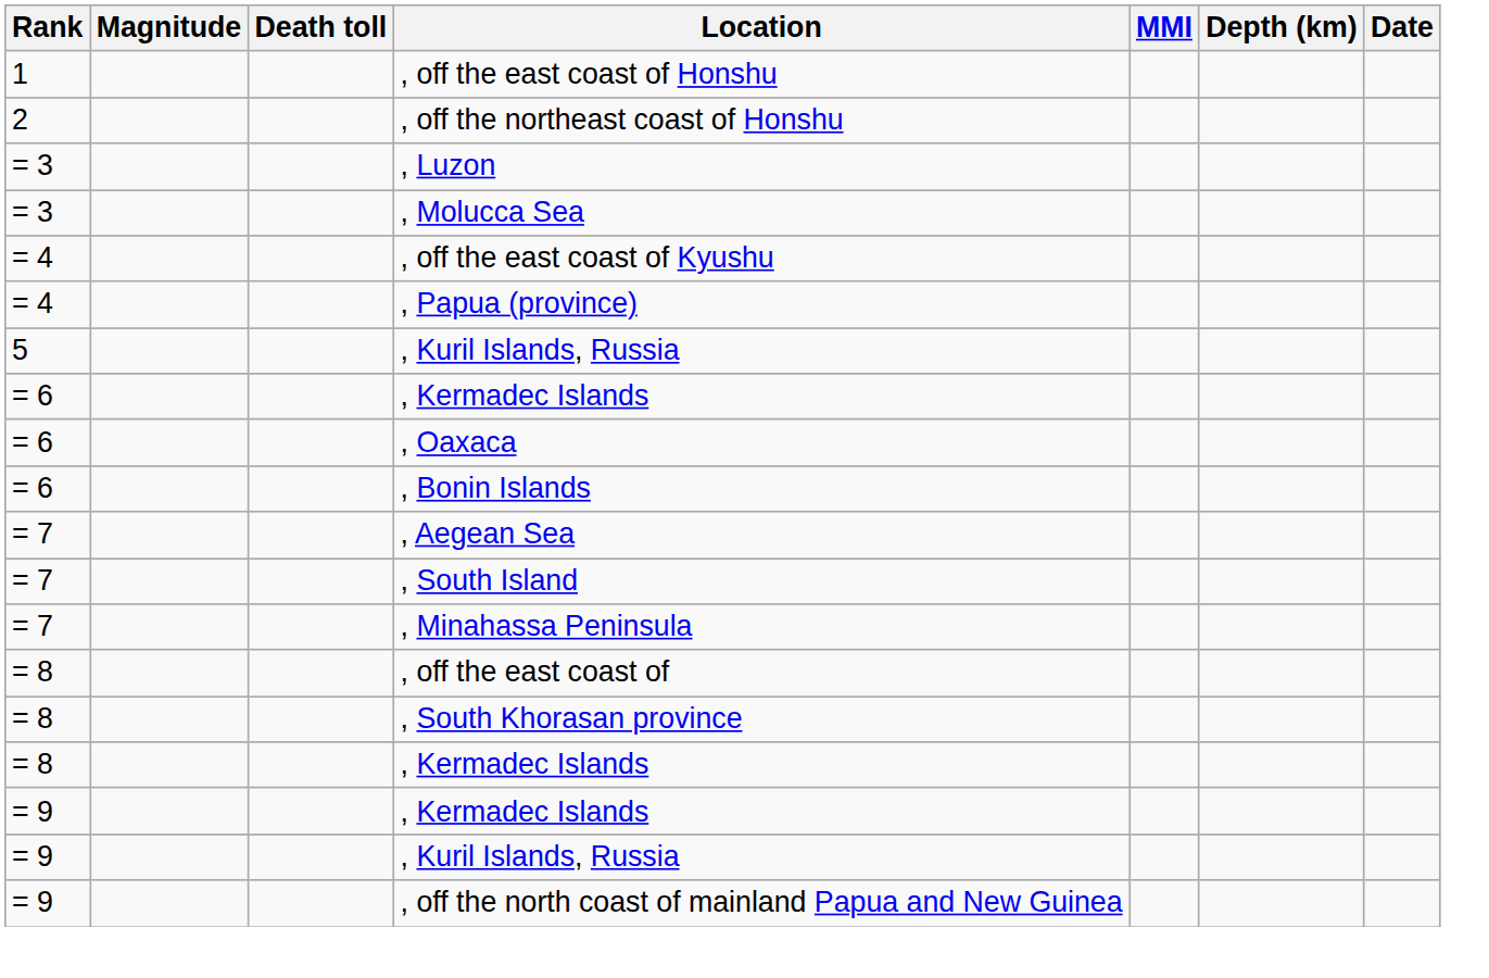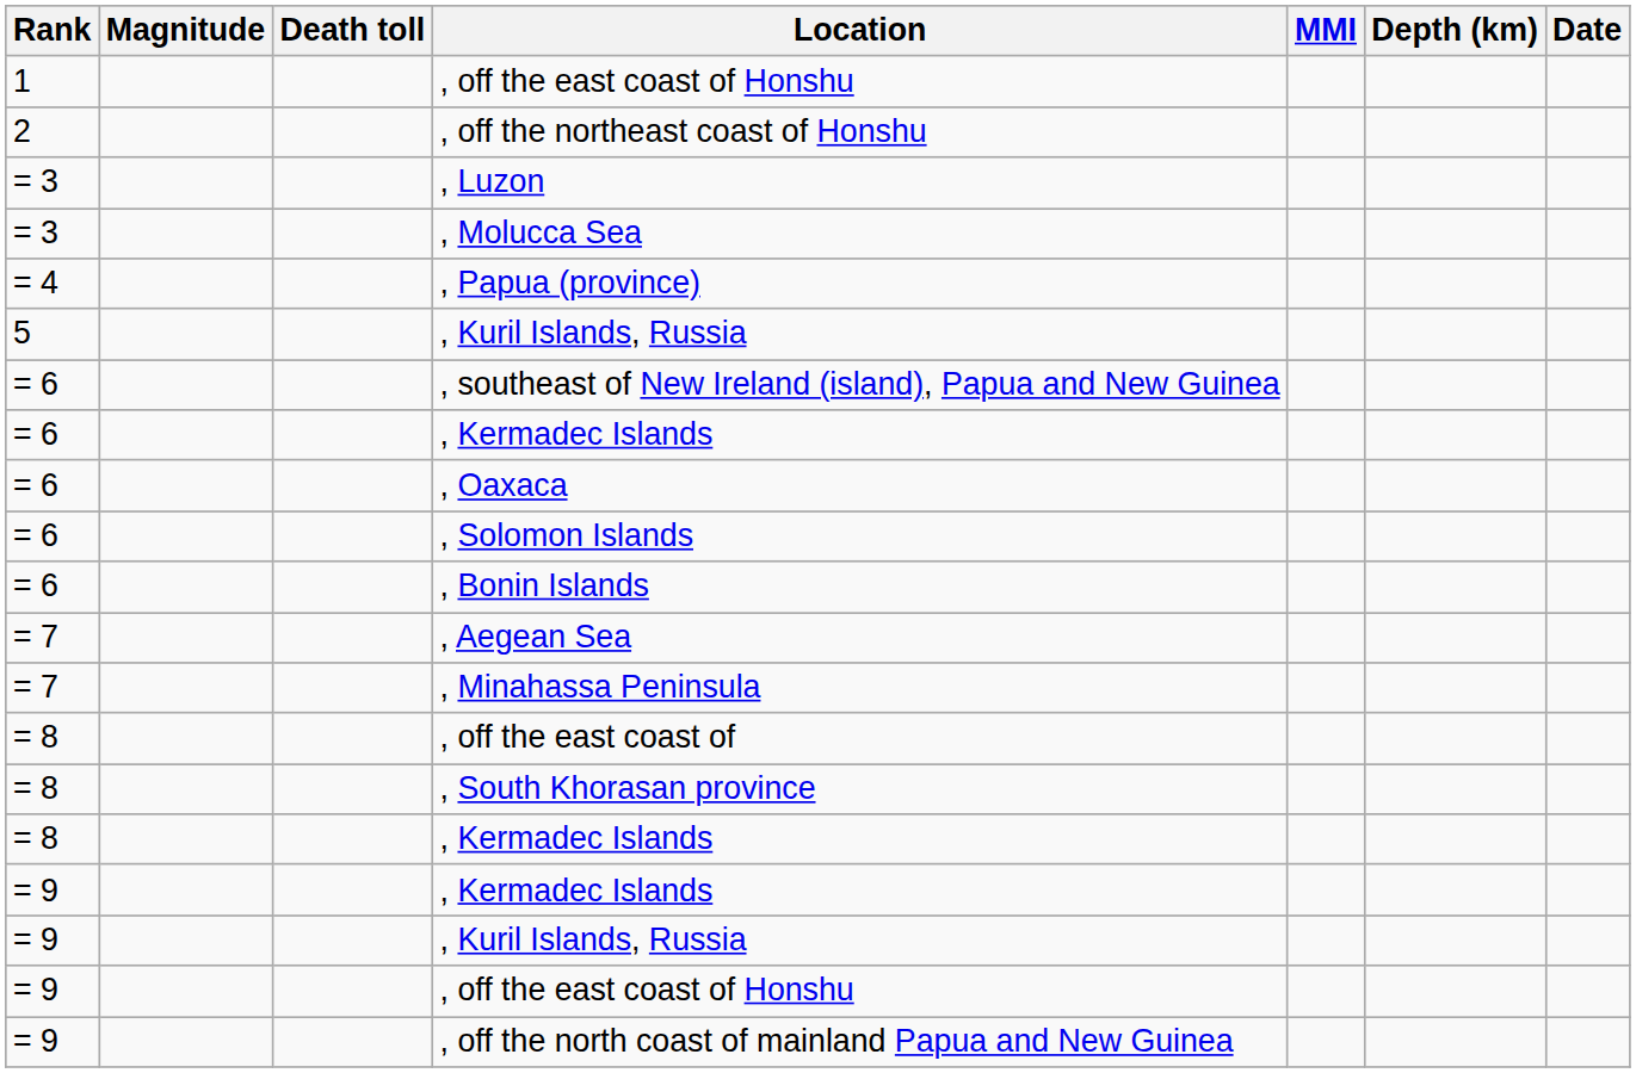 <table class="sortable wikitable" style="font-size:100%;">
 <tr>
 <th>Rank</th>
 <th>Magnitude</th>
 <th>Death toll</th>
 <th>Location</th>
 <th><a href='#'>MMI</a></th>
 <th>Depth (km)</th>
 <th>Date</th>
 </tr>
 <tr>
 <td>1</td>
 <td></td>
 <td></td>
 <td>, off the east coast of <a href='#'>Honshu</a></td>
 <td></td>
 <td></td>
 <td></td>
 </tr>
 <tr>
 <td>2</td>
 <td></td>
 <td></td>
 <td>, off the northeast coast of <a href='#'>Honshu</a></td>
 <td></td>
 <td></td>
 <td></td>
 </tr>
 <tr>
 <td>= 3</td>
 <td></td>
 <td></td>
 <td>, <a href='#'>Luzon</a></td>
 <td></td>
 <td></td>
 <td></td>
 </tr>
 <tr>
 <td>= 3</td>
 <td></td>
 <td></td>
 <td>, <a href='#'>Molucca Sea</a></td>
 <td></td>
 <td></td>
 <td></td>
 </tr>
 <tr>
 <td>= 4</td>
 <td></td>
 <td></td>
-<td>, off the east coast of <a href='#'>Kyushu</a></td>
-<td></td>
-<td></td>
-<td></td>
-</tr>
-<tr>
-<td>= 4</td>
-<td></td>
-<td></td>
 <td>, <a href='#'>Papua (province)</a></td>
 <td></td>
 <td></td>
 <td></td>
 </tr>
 <tr>
 <td>5</td>
 <td></td>
 <td></td>
 <td>, <a href='#'>Kuril Islands</a>, <a href='#'>Russia</a></td>
+<td></td>
+<td></td>
+<td></td>
+</tr>
+<tr>
+<td>= 6</td>
+<td></td>
+<td></td>
+<td>, southeast of <a href='#'>New Ireland (island)</a>, <a href='#'>Papua and New Guinea</a></td>
 <td></td>
 <td></td>
 <td></td>
 </tr>
 <tr>
 <td>= 6</td>
 <td></td>
 <td></td>
 <td>, <a href='#'>Kermadec Islands</a></td>
 <td></td>
 <td></td>
 <td></td>
 </tr>
 <tr>
 <td>= 6</td>
 <td></td>
 <td></td>
 <td>, <a href='#'>Oaxaca</a></td>
 <td></td>
 <td></td>
 <td></td>
 </tr>
 <tr>
 <td>= 6</td>
 <td></td>
 <td></td>
+<td>, <a href='#'>Solomon Islands</a></td>
+<td></td>
+<td></td>
+<td></td>
+</tr>
+<tr>
+<td>= 6</td>
+<td></td>
+<td></td>
 <td>, <a href='#'>Bonin Islands</a></td>
 <td></td>
 <td></td>
 <td></td>
 </tr>
 <tr>
 <td>= 7</td>
 <td></td>
 <td></td>
 <td>, <a href='#'>Aegean Sea</a></td>
-<td></td>
-<td></td>
-<td></td>
-</tr>
-<tr>
-<td>= 7</td>
-<td></td>
-<td></td>
-<td>, <a href='#'>South Island</a></td>
 <td></td>
 <td></td>
 <td></td>
 </tr>
 <tr>
 <td>= 7</td>
 <td></td>
 <td></td>
 <td>, <a href='#'>Minahassa Peninsula</a></td>
 <td></td>
 <td></td>
 <td></td>
 </tr>
 <tr>
 <td>= 8</td>
 <td></td>
 <td></td>
 <td>, off the east coast of</td>
 <td></td>
 <td></td>
 <td></td>
 </tr>
 <tr>
 <td>= 8</td>
 <td></td>
 <td></td>
 <td>, <a href='#'>South Khorasan province</a></td>
 <td></td>
 <td></td>
 <td></td>
 </tr>
 <tr>
 <td>= 8</td>
 <td></td>
 <td></td>
 <td>, <a href='#'>Kermadec Islands</a></td>
 <td></td>
 <td></td>
 <td></td>
 </tr>
 <tr>
 <td>= 9</td>
 <td></td>
 <td></td>
 <td>, <a href='#'>Kermadec Islands</a></td>
 <td></td>
 <td></td>
 <td></td>
 </tr>
 <tr>
 <td>= 9</td>
 <td></td>
 <td></td>
 <td>, <a href='#'>Kuril Islands</a>, <a href='#'>Russia</a></td>
 <td></td>
 <td></td>
 <td></td>
 </tr>
 <tr>
 <td>= 9</td>
 <td></td>
 <td></td>
+<td>, off the east coast of <a href='#'>Honshu</a></td>
+<td></td>
+<td></td>
+<td></td>
+</tr>
+<tr>
+<td>= 9</td>
+<td></td>
+<td></td>
 <td>, off the north coast of mainland <a href='#'>Papua and New Guinea</a></td>
 <td></td>
 <td></td>
 <td></td>
 </tr>
 </table>
